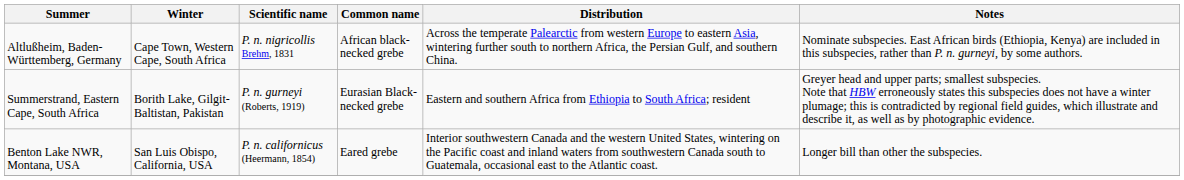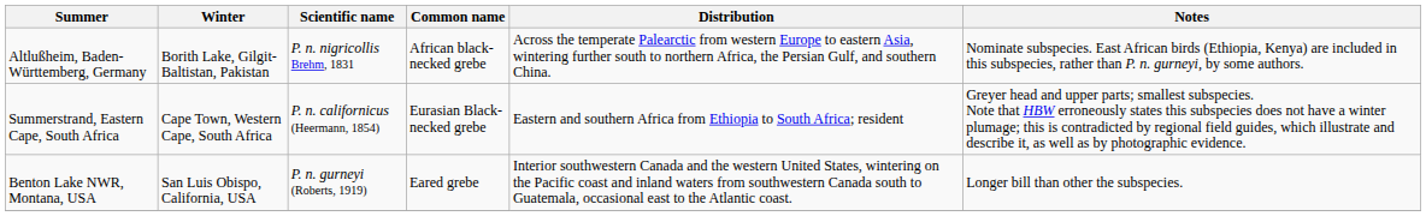 <table class="wikitable ">
 <tr>
 <th>Summer</th>
 <th>Winter</th>
 <th>Scientific name</th>
 <th>Common name</th>
 <th>Distribution</th>
 <th>Notes</th>
 </tr>
 <tr>
 <td><br>Altlußheim, Baden-Württemberg, Germany</td>
-<td><br>Cape Town, Western Cape, South Africa</td>
+<td><br>Borith Lake, Gilgit-Baltistan, Pakistan</td>
 <td><em>P. n. nigricollis</em> <small><a href='#'>Brehm</a>, 1831</small></td>
 <td>African black-necked grebe</td>
 <td>Across the temperate <a href='#'>Palearctic</a> from western <a href='#'>Europe</a> to eastern <a href='#'>Asia</a>, wintering further south to northern Africa, the Persian Gulf, and southern China.</td>
 <td>Nominate subspecies. East African birds (Ethiopia, Kenya) are included in this subspecies, rather than <em>P. n. gurneyi</em>, by some authors.</td>
 </tr>
 <tr>
 <td><br>Summerstrand, Eastern Cape, South Africa</td>
-<td><br>Borith Lake, Gilgit-Baltistan, Pakistan</td>
-<td><em>P. n. gurneyi</em> <small>(Roberts, 1919)</small></td>
+<td><br>Cape Town, Western Cape, South Africa</td>
+<td><em>P. n. californicus</em> <small>(Heermann, 1854)</small></td>
 <td>Eurasian Black-necked grebe</td>
 <td>Eastern and southern Africa from <a href='#'>Ethiopia</a> to <a href='#'>South Africa</a>; resident </td>
 <td>Greyer head and upper parts; smallest subspecies.<br>Note that <a href='#'><em>HBW</em></a> erroneously states this subspecies does not have a winter plumage; this is contradicted by regional field guides, which illustrate and describe it, as well as by photographic evidence.</td>
 </tr>
 <tr>
 <td><br>Benton Lake NWR, Montana, USA</td>
 <td><br>San Luis Obispo, California, USA</td>
-<td><em>P. n. californicus</em> <small>(Heermann, 1854)</small></td>
+<td><em>P. n. gurneyi</em> <small>(Roberts, 1919)</small></td>
 <td>Eared grebe</td>
 <td>Interior southwestern Canada and the western United States, wintering on the Pacific coast and inland waters from southwestern Canada south to Guatemala, occasional east to the Atlantic coast.</td>
 <td>Longer bill than other the subspecies.</td>
 </tr>
 <tr>
 </tr>
 </table>
